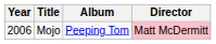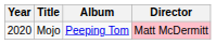 <table class="wikitable">
 <tr>
 <th>Year</th>
 <th>Title</th>
 <th>Album</th>
 <th>Director</th>
 </tr>
 <tr>
-<td>2006</td>
+<td>2020</td>
 <td>Mojo</td>
 <td><a href='#'>Peeping Tom</a></td>
 <td style="background: pink;">Matt McDermitt</td>
 </tr>
 </table>
